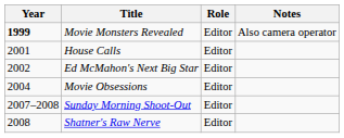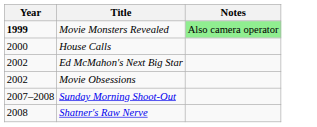 <table class="wikitable">
 <tr>
 <th>Year</th>
 <th>Title</th>
-<th>Role</th>
 <th>Notes</th>
 </tr>
 <tr>
 <td><strong>1999</strong></td>
 <td><em>Movie Monsters Revealed</em></td>
-<td>Editor</td>
-<td>Also camera operator</td>
+<td style="background: lightgreen;">Also camera operator</td>
 </tr>
 <tr>
-<td>2001</td>
+<td>2000</td>
 <td><em>House Calls</em></td>
-<td>Editor</td>
 <td></td>
 </tr>
 <tr>
 <td>2002</td>
 <td><em>Ed McMahon's Next Big Star</em></td>
-<td>Editor</td>
 <td></td>
 </tr>
 <tr>
-<td>2004</td>
+<td>2002</td>
 <td><em>Movie Obsessions</em></td>
-<td>Editor</td>
 <td></td>
 </tr>
 <tr>
 <td>2007–2008</td>
 <td><em><a href='#'>Sunday Morning Shoot-Out</a></em></td>
-<td>Editor</td>
 <td></td>
 </tr>
 <tr>
 <td>2008</td>
 <td><em><a href='#'>Shatner's Raw Nerve</a></em></td>
-<td>Editor</td>
 <td></td>
 </tr>
 </table>
